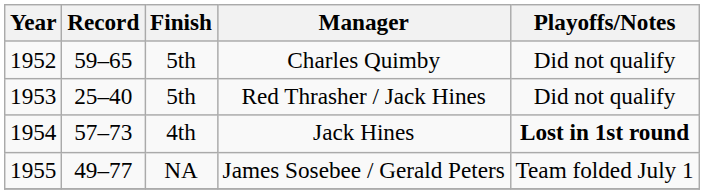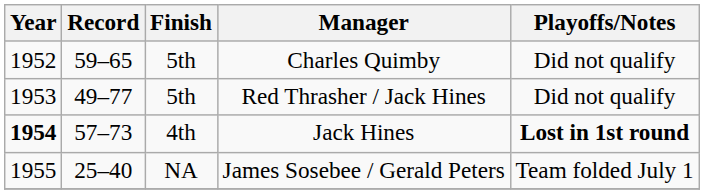 <table class="wikitable" style="text-align:center">
 <tr>
 <th>Year</th>
 <th>Record</th>
 <th>Finish</th>
 <th>Manager</th>
 <th>Playoffs/Notes</th>
 </tr>
 <tr align=center>
 <td>1952</td>
 <td>59–65</td>
 <td>5th</td>
 <td>Charles Quimby</td>
 <td>Did not qualify</td>
 </tr>
 <tr align=center>
 <td>1953</td>
-<td>25–40</td>
+<td>49–77</td>
 <td>5th</td>
 <td>Red Thrasher / Jack Hines</td>
 <td>Did not qualify</td>
 </tr>
 <tr align=center>
-<td>1954</td>
+<td><strong>1954</strong></td>
 <td>57–73</td>
 <td>4th</td>
 <td>Jack Hines</td>
 <td><strong>Lost in 1st round</strong></td>
 </tr>
 <tr align=center>
 <td>1955</td>
-<td>49–77</td>
+<td>25–40</td>
 <td>NA</td>
 <td>James Sosebee / Gerald Peters</td>
 <td>Team folded July 1</td>
 </tr>
 <tr align=center>
 </tr>
 </table>
